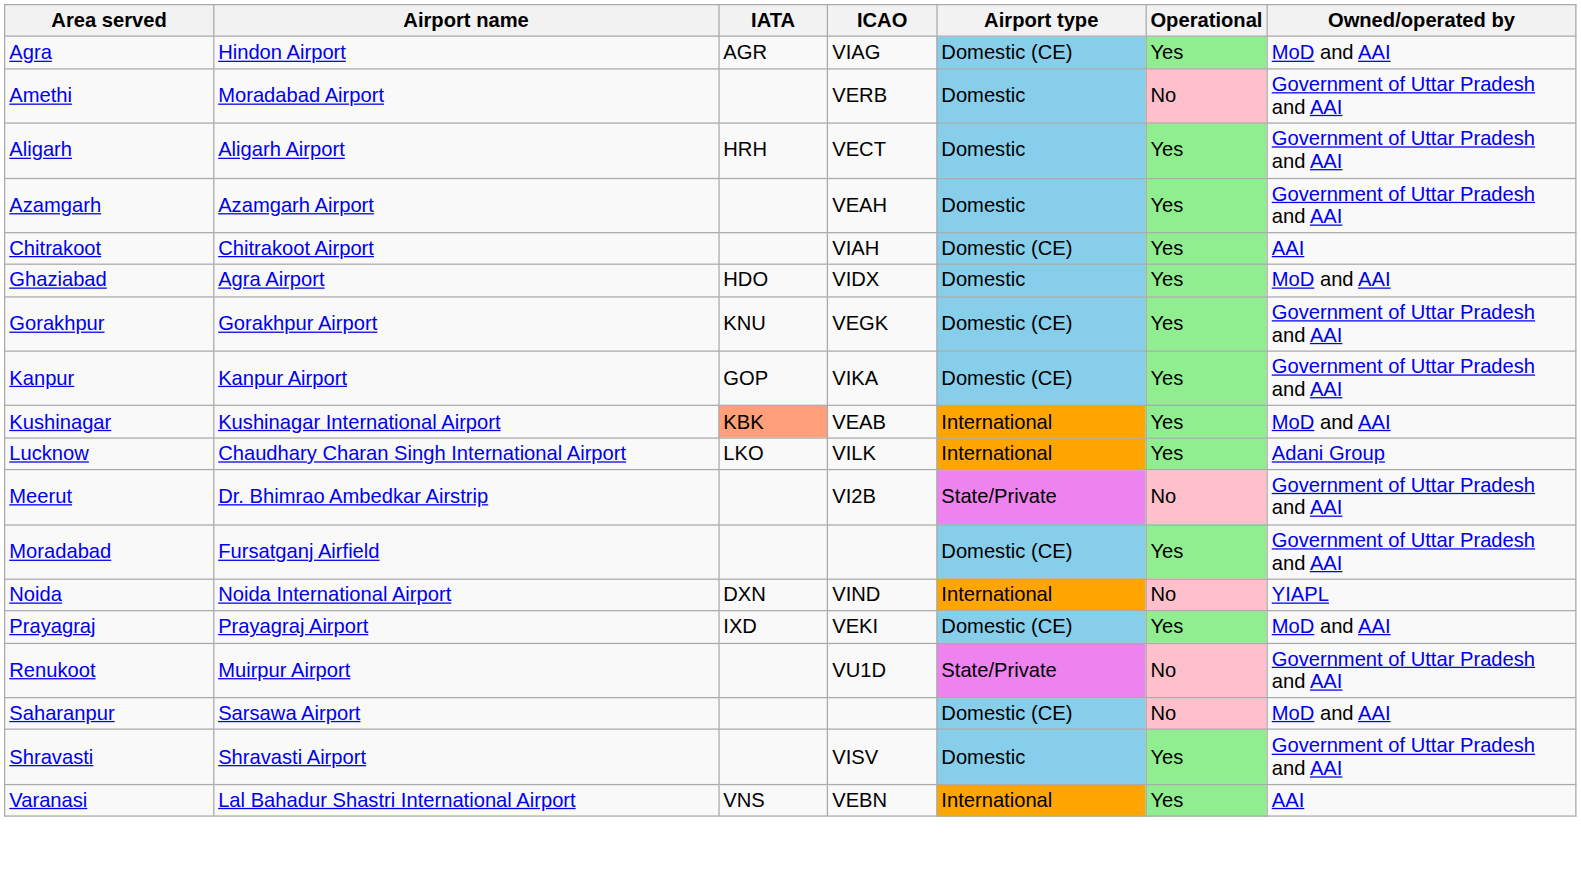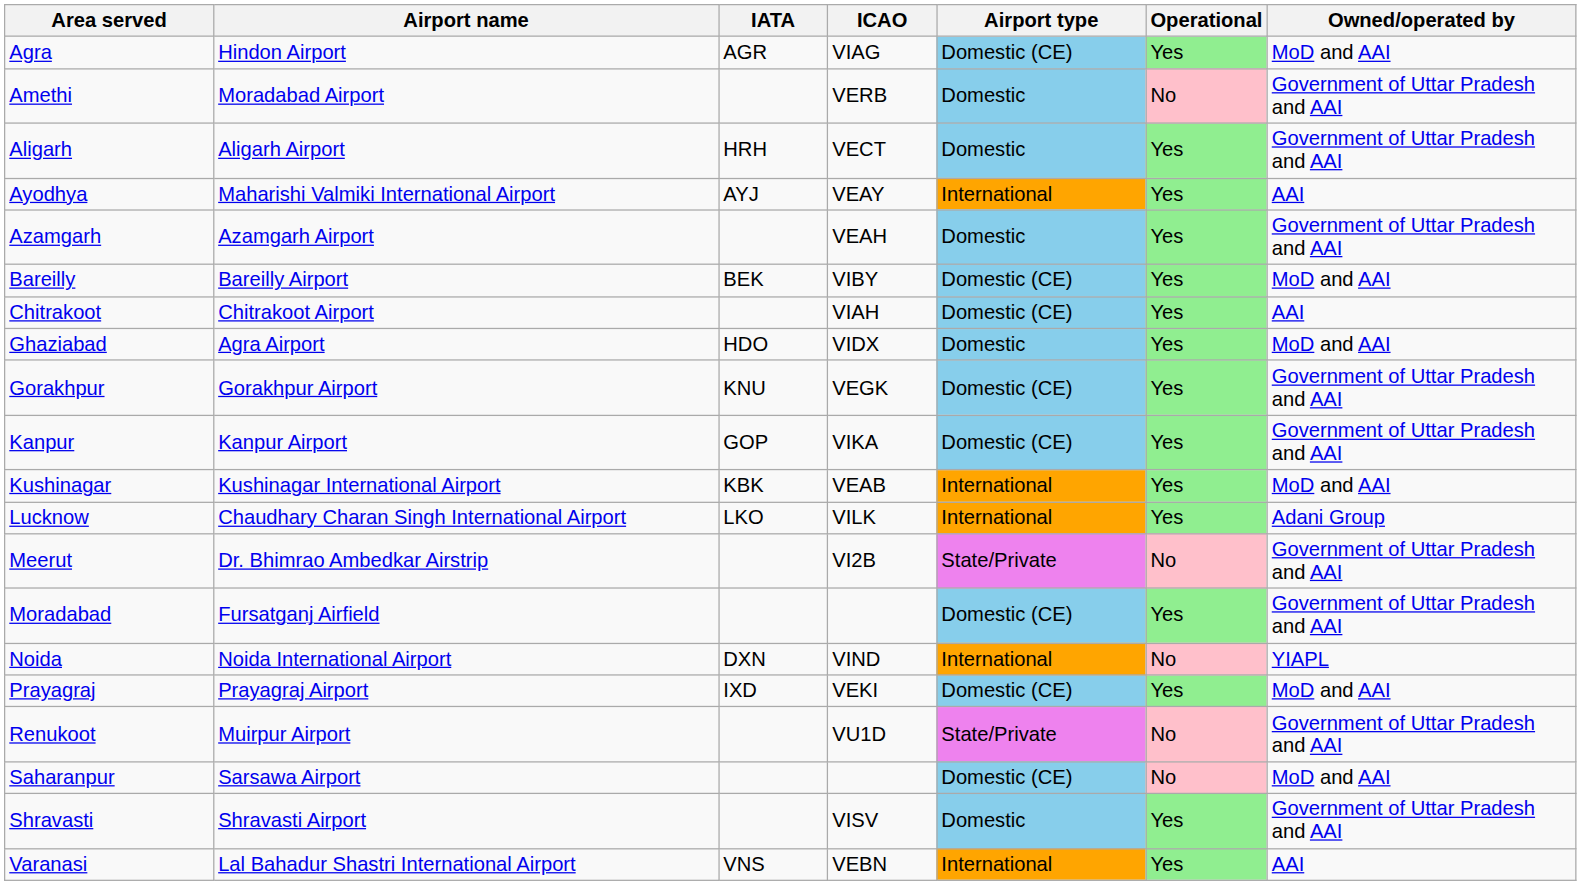 <table class="sortable wikitable"style="text-align:left;"style="font-size: 85%">
 <tr>
 <th style="width:10em;">Area served</th>
 <th style="width:25em;">Airport name</th>
 <th style="width:5em;">IATA</th>
 <th style="width:5em;">ICAO</th>
 <th style="width:10em;">Airport type</th>
 <th style="width:5em;">Operational</th>
 <th style="width:15em;">Owned/operated by</th>
 </tr>
 <tr>
 <td><a href='#'>Agra</a></td>
 <td><a href='#'>Hindon Airport</a></td>
 <td>AGR</td>
 <td>VIAG</td>
 <td style="background:skyblue;">Domestic (CE)</td>
 <td style="background:lightgreen;">Yes</td>
 <td><a href='#'>MoD</a> and <a href='#'>AAI</a></td>
 </tr>
 <tr>
 <td><a href='#'>Amethi</a></td>
 <td><a href='#'>Moradabad Airport</a></td>
 <td></td>
 <td>VERB</td>
 <td style="background:skyblue;">Domestic</td>
 <td style="background:pink;">No</td>
 <td><a href='#'>Government of Uttar Pradesh</a> and <a href='#'>AAI</a></td>
 </tr>
 <tr>
 <td><a href='#'>Aligarh</a></td>
 <td><a href='#'>Aligarh Airport</a></td>
 <td>HRH</td>
 <td>VECT</td>
 <td style="background:skyblue;">Domestic</td>
 <td style="background:lightgreen;">Yes</td>
 <td><a href='#'>Government of Uttar Pradesh</a> and <a href='#'>AAI</a></td>
 </tr>
 <tr>
+<td><a href='#'>Ayodhya</a></td>
+<td><a href='#'>Maharishi Valmiki International Airport</a></td>
+<td>AYJ</td>
+<td>VEAY</td>
+<td style="background:orange;">International</td>
+<td style="background:lightgreen;">Yes</td>
+<td><a href='#'>AAI</a></td>
+</tr>
+<tr>
 <td><a href='#'>Azamgarh</a></td>
 <td><a href='#'>Azamgarh Airport</a></td>
 <td></td>
 <td>VEAH</td>
 <td style="background:skyblue;">Domestic</td>
 <td style="background:lightgreen;">Yes</td>
 <td><a href='#'>Government of Uttar Pradesh</a> and <a href='#'>AAI</a></td>
+</tr>
+<tr>
+<td><a href='#'>Bareilly</a></td>
+<td><a href='#'>Bareilly Airport</a></td>
+<td>BEK</td>
+<td>VIBY</td>
+<td style="background:skyblue;">Domestic (CE)</td>
+<td style="background:lightgreen;">Yes</td>
+<td><a href='#'>MoD</a> and <a href='#'>AAI</a></td>
 </tr>
 <tr>
 <td><a href='#'>Chitrakoot</a></td>
 <td><a href='#'>Chitrakoot Airport</a></td>
 <td></td>
 <td>VIAH</td>
 <td style="background:skyblue;">Domestic (CE)</td>
 <td style="background:lightgreen;">Yes</td>
 <td><a href='#'>AAI</a></td>
 </tr>
 <tr>
 <td><a href='#'>Ghaziabad</a></td>
 <td><a href='#'>Agra Airport</a></td>
 <td>HDO</td>
 <td>VIDX</td>
 <td style="background:skyblue;">Domestic</td>
 <td style="background:lightgreen;">Yes</td>
 <td><a href='#'>MoD</a> and <a href='#'>AAI</a></td>
 </tr>
 <tr>
 <td><a href='#'>Gorakhpur</a></td>
 <td><a href='#'>Gorakhpur Airport</a></td>
 <td>KNU</td>
 <td>VEGK</td>
 <td style="background:skyblue;">Domestic (CE)</td>
 <td style="background:lightgreen;">Yes</td>
 <td><a href='#'>Government of Uttar Pradesh</a> and <a href='#'>AAI</a></td>
 </tr>
 <tr>
 <td><a href='#'>Kanpur</a></td>
 <td><a href='#'>Kanpur Airport</a></td>
 <td>GOP</td>
 <td>VIKA</td>
 <td style="background:skyblue;">Domestic (CE)</td>
 <td style="background:lightgreen;">Yes</td>
 <td><a href='#'>Government of Uttar Pradesh</a> and <a href='#'>AAI</a></td>
 </tr>
 <tr>
 <td><a href='#'>Kushinagar</a></td>
 <td><a href='#'>Kushinagar International Airport</a></td>
-<td style="background: lightsalmon;">KBK</td>
+<td>KBK</td>
 <td>VEAB</td>
 <td style="background:orange;">International</td>
 <td style="background:lightgreen;">Yes</td>
 <td><a href='#'>MoD</a> and <a href='#'>AAI</a></td>
 </tr>
 <tr>
 <td><a href='#'>Lucknow</a></td>
 <td><a href='#'>Chaudhary Charan Singh International Airport</a></td>
 <td>LKO</td>
 <td>VILK</td>
 <td style="background:orange;">International</td>
 <td style="background:lightgreen;">Yes</td>
 <td><a href='#'>Adani Group</a></td>
 </tr>
 <tr>
 <td><a href='#'>Meerut</a></td>
 <td><a href='#'>Dr. Bhimrao Ambedkar Airstrip</a></td>
 <td></td>
 <td>VI2B</td>
 <td style="background:violet;">State/Private</td>
 <td style="background:pink;">No</td>
 <td><a href='#'>Government of Uttar Pradesh</a> and <a href='#'>AAI</a></td>
 </tr>
 <tr>
 <td><a href='#'>Moradabad</a></td>
 <td><a href='#'>Fursatganj Airfield</a></td>
 <td></td>
 <td></td>
 <td style="background:skyblue;">Domestic (CE)</td>
 <td style="background:lightgreen;">Yes</td>
 <td><a href='#'>Government of Uttar Pradesh</a> and <a href='#'>AAI</a></td>
 </tr>
 <tr>
 <td><a href='#'>Noida</a></td>
 <td><a href='#'>Noida International Airport</a></td>
 <td>DXN</td>
 <td>VIND</td>
 <td style="background:orange;">International</td>
 <td style="background:pink;">No</td>
 <td><a href='#'>YIAPL</a></td>
 </tr>
 <tr>
 <td><a href='#'>Prayagraj</a></td>
 <td><a href='#'>Prayagraj Airport</a></td>
 <td>IXD</td>
 <td>VEKI</td>
 <td style="background:skyblue;">Domestic (CE)</td>
 <td style="background:lightgreen;">Yes</td>
 <td><a href='#'>MoD</a> and <a href='#'>AAI</a></td>
 </tr>
 <tr>
 <td><a href='#'>Renukoot</a></td>
 <td><a href='#'>Muirpur Airport</a></td>
 <td></td>
 <td>VU1D</td>
 <td style="background:violet;">State/Private</td>
 <td style="background:pink;">No</td>
 <td><a href='#'>Government of Uttar Pradesh</a> and <a href='#'>AAI</a></td>
 </tr>
 <tr>
 <td><a href='#'>Saharanpur</a></td>
 <td><a href='#'>Sarsawa Airport</a></td>
 <td></td>
 <td></td>
 <td style="background:skyblue;">Domestic (CE)</td>
 <td style="background:pink;">No</td>
 <td><a href='#'>MoD</a> and <a href='#'>AAI</a></td>
 </tr>
 <tr>
 <td><a href='#'>Shravasti</a></td>
 <td><a href='#'>Shravasti Airport</a></td>
 <td></td>
 <td>VISV</td>
 <td style="background:skyblue;">Domestic</td>
 <td style="background:lightgreen;">Yes</td>
 <td><a href='#'>Government of Uttar Pradesh</a> and <a href='#'>AAI</a></td>
 </tr>
 <tr>
 <td><a href='#'>Varanasi</a></td>
 <td><a href='#'>Lal Bahadur Shastri International Airport</a></td>
 <td>VNS</td>
 <td>VEBN</td>
 <td style="background:orange;">International</td>
 <td style="background:lightgreen;">Yes</td>
 <td><a href='#'>AAI</a></td>
 </tr>
 </table>
